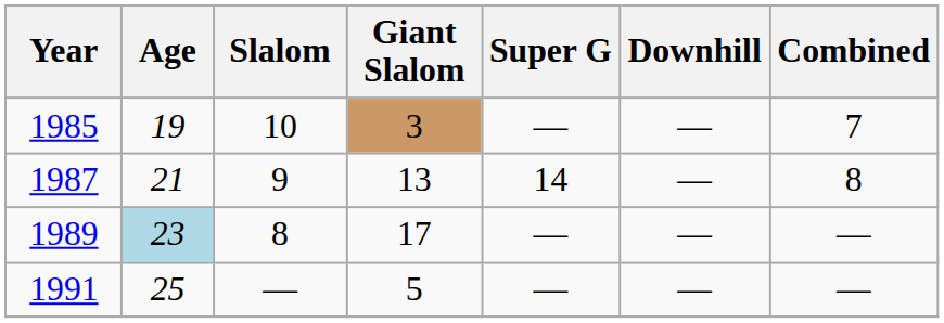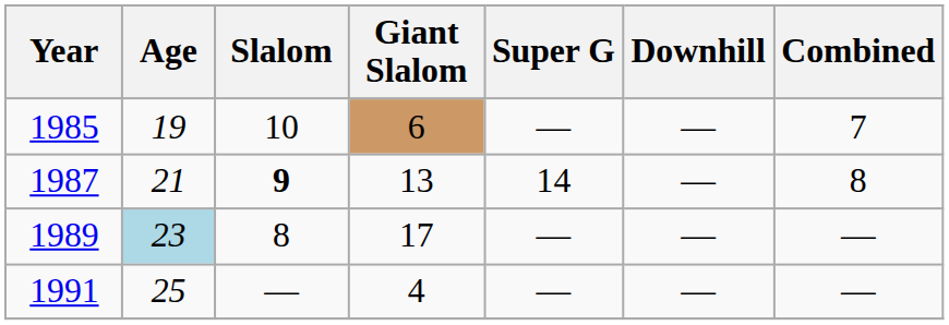 <table class=wikitable style="text-align:center">
 <tr>
 <th>  Year  </th>
 <th> Age </th>
 <th> Slalom </th>
 <th> Giant <br> Slalom </th>
 <th>Super G</th>
 <th>Downhill</th>
 <th>Combined</th>
 </tr>
 <tr>
 <td><a href='#'>1985</a></td>
 <td><em>19</em></td>
 <td>10</td>
-<td style="background:#c96;">3</td>
+<td style="background:#c96;">6</td>
 <td>—</td>
 <td>—</td>
 <td>7</td>
 </tr>
 <tr>
 <td><a href='#'>1987</a></td>
 <td><em>21</em></td>
-<td>9</td>
+<td><strong>9</strong></td>
 <td>13</td>
 <td>14</td>
 <td>—</td>
 <td>8</td>
 </tr>
 <tr>
 <td><a href='#'>1989</a></td>
 <td style="background: lightblue;"><em>23</em></td>
 <td>8</td>
 <td>17</td>
 <td>—</td>
 <td>—</td>
 <td>—</td>
 </tr>
 <tr>
 <td><a href='#'>1991</a></td>
 <td><em>25</em></td>
 <td>—</td>
-<td>5</td>
+<td>4</td>
 <td>—</td>
 <td>—</td>
 <td>—</td>
 </tr>
 <tr>
 </tr>
 </table>
